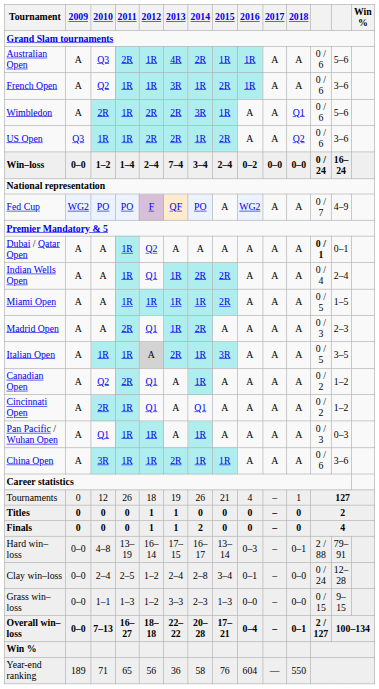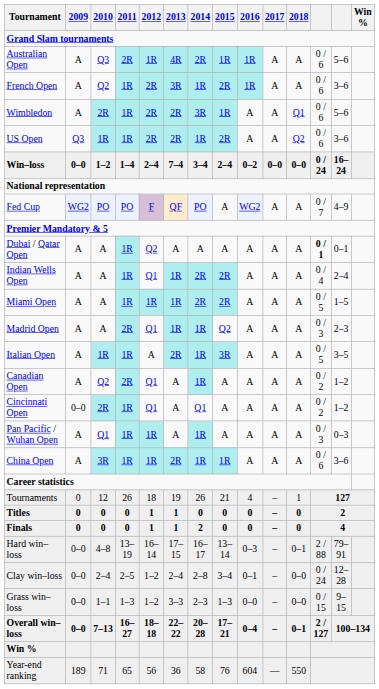 <table class="wikitable" style="text-align:center">
 <tr>
 <th>Tournament</th>
 <th><a href='#'>2009</a></th>
 <th><a href='#'>2010</a></th>
 <th><a href='#'>2011</a></th>
 <th><a href='#'>2012</a></th>
 <th><a href='#'>2013</a></th>
 <th><a href='#'>2014</a></th>
 <th><a href='#'>2015</a></th>
 <th><a href='#'>2016</a></th>
 <th><a href='#'>2017</a></th>
 <th><a href='#'>2018</a></th>
 <th></th>
 <th></th>
 <th>Win %</th>
 </tr>
 <tr>
 <td colspan="14" style="text-align:left;"><strong><a href='#'>Grand Slam tournaments</a></strong></td>
 </tr>
 <tr>
 <td align="left"><a href='#'>Australian Open</a></td>
 <td>A</td>
 <td><a href='#'>Q3</a></td>
 <td bgcolor="afeeee"><a href='#'>2R</a></td>
 <td bgcolor="afeeee"><a href='#'>1R</a></td>
 <td bgcolor="afeeee"><a href='#'>4R</a></td>
 <td bgcolor="afeeee"><a href='#'>2R</a></td>
 <td bgcolor="afeeee"><a href='#'>1R</a></td>
 <td bgcolor="afeeee"><a href='#'>1R</a></td>
 <td>A</td>
 <td>A</td>
 <td>0 / 6</td>
 <td>5–6</td>
 <td></td>
 </tr>
 <tr>
 <td align="left"><a href='#'>French Open</a></td>
 <td>A</td>
 <td><a href='#'>Q2</a></td>
 <td bgcolor="afeeee"><a href='#'>1R</a></td>
-<td bgcolor="afeeee"><a href='#'>1R</a></td>
+<td bgcolor="afeeee"><a href='#'>2R</a></td>
 <td bgcolor="afeeee"><a href='#'>3R</a></td>
 <td bgcolor="afeeee"><a href='#'>1R</a></td>
 <td bgcolor="afeeee"><a href='#'>2R</a></td>
 <td bgcolor="afeeee"><a href='#'>1R</a></td>
 <td>A</td>
 <td>A</td>
 <td>0 / 6</td>
 <td>3–6</td>
 <td></td>
 </tr>
 <tr>
 <td align="left"><a href='#'>Wimbledon</a></td>
 <td>A</td>
 <td bgcolor="afeeee"><a href='#'>2R</a></td>
 <td bgcolor="afeeee"><a href='#'>1R</a></td>
 <td bgcolor="afeeee"><a href='#'>2R</a></td>
 <td bgcolor="afeeee"><a href='#'>2R</a></td>
 <td bgcolor="afeeee"><a href='#'>3R</a></td>
 <td bgcolor="afeeee"><a href='#'>1R</a></td>
 <td>A</td>
 <td>A</td>
 <td><a href='#'>Q1</a></td>
 <td>0 / 6</td>
 <td>5–6</td>
 <td></td>
 </tr>
 <tr>
 <td align="left"><a href='#'>US Open</a></td>
 <td><a href='#'>Q3</a></td>
 <td bgcolor="afeeee"><a href='#'>1R</a></td>
 <td bgcolor="afeeee"><a href='#'>1R</a></td>
 <td bgcolor="afeeee"><a href='#'>2R</a></td>
 <td bgcolor="afeeee"><a href='#'>2R</a></td>
 <td bgcolor="afeeee"><a href='#'>1R</a></td>
 <td bgcolor="afeeee"><a href='#'>2R</a></td>
 <td>A</td>
 <td>A</td>
 <td><a href='#'>Q2</a></td>
 <td>0 / 6</td>
 <td>3–6</td>
 <td></td>
 </tr>
 <tr style="font-weight:bold; background:#efefef;">
 <td style="text-align:left">Win–loss</td>
 <td>0–0</td>
 <td>1–2</td>
 <td>1–4</td>
 <td>2–4</td>
 <td>7–4</td>
 <td>3–4</td>
 <td>2–4</td>
 <td>0–2</td>
 <td>0–0</td>
 <td>0–0</td>
 <td>0 / 24</td>
 <td>16–24</td>
 <td></td>
 </tr>
 <tr>
 <td colspan="14" style="text-align:left;"><strong>National representation</strong></td>
 </tr>
 <tr>
 <td style="text-align:left;"><a href='#'>Fed Cup</a></td>
 <td style="background:#ecf2ff;"><a href='#'>WG2</a></td>
 <td style="background:#ecf2ff;"><a href='#'>PO</a></td>
 <td style="background:#ecf2ff;"><a href='#'>PO</a></td>
 <td style="background:thistle;"><a href='#'>F</a></td>
 <td style="background:#ffebcd;"><a href='#'>QF</a></td>
 <td style="background:#ecf2ff;"><a href='#'>PO</a></td>
 <td>A</td>
 <td style="background:#ecf2ff;"><a href='#'>WG2</a></td>
 <td>A</td>
 <td>A</td>
 <td>0 / 7</td>
 <td>4–9</td>
 <td></td>
 </tr>
 <tr>
 <td colspan="14" style="text-align:left"><strong><a href='#'>Premier Mandatory & 5</a></strong></td>
 </tr>
 <tr>
 <td align="left"><a href='#'>Dubai</a> / <a href='#'>Qatar Open</a></td>
 <td>A</td>
 <td>A</td>
 <td style="background:#afeeee;"><a href='#'>1R</a></td>
 <td><a href='#'>Q2</a></td>
 <td>A</td>
 <td>A</td>
 <td>A</td>
 <td>A</td>
 <td>A</td>
 <td>A</td>
 <td><strong>0 / 1</strong></td>
 <td>0–1</td>
 <td></td>
 </tr>
 <tr>
 <td align="left"><a href='#'>Indian Wells Open</a></td>
 <td>A</td>
 <td>A</td>
 <td style="background:#afeeee;"><a href='#'>1R</a></td>
 <td><a href='#'>Q1</a></td>
 <td style="background:#afeeee;"><a href='#'>1R</a></td>
 <td style="background:#afeeee;"><a href='#'>2R</a></td>
 <td style="background:#afeeee;"><a href='#'>2R</a></td>
 <td>A</td>
 <td>A</td>
 <td>A</td>
 <td>0 / 4</td>
 <td>2–4</td>
 <td></td>
 </tr>
 <tr>
 <td align="left"><a href='#'>Miami Open</a></td>
 <td>A</td>
 <td>A</td>
 <td style="background:#afeeee;"><a href='#'>1R</a></td>
 <td style="background:#afeeee;"><a href='#'>1R</a></td>
 <td style="background:#afeeee;"><a href='#'>1R</a></td>
-<td style="background:#afeeee;"><a href='#'>1R</a></td>
+<td style="background:#afeeee;"><a href='#'>2R</a></td>
 <td style="background:#afeeee;"><a href='#'>2R</a></td>
 <td>A</td>
 <td>A</td>
 <td>A</td>
 <td>0 / 5</td>
 <td>1–5</td>
 <td></td>
 </tr>
 <tr>
 <td align="left"><a href='#'>Madrid Open</a></td>
 <td>A</td>
 <td>A</td>
 <td style="background:#afeeee;"><a href='#'>2R</a></td>
 <td><a href='#'>Q1</a></td>
 <td style="background:#afeeee;"><a href='#'>1R</a></td>
-<td style="background:#afeeee;"><a href='#'>2R</a></td>
-<td>A</td>
+<td style="background:#afeeee;"><a href='#'>1R</a></td>
+<td><a href='#'>Q2</a></td>
 <td>A</td>
 <td>A</td>
 <td>A</td>
 <td>0 / 3</td>
 <td>2–3</td>
 <td></td>
 </tr>
 <tr>
 <td align="left"><a href='#'>Italian Open</a></td>
 <td>A</td>
 <td style="background:#afeeee;"><a href='#'>1R</a></td>
 <td style="background:#afeeee;"><a href='#'>1R</a></td>
-<td style="background: lightgrey;">A</td>
+<td>A</td>
 <td style="background:#afeeee;"><a href='#'>2R</a></td>
 <td style="background:#afeeee;"><a href='#'>1R</a></td>
 <td style="background:#afeeee;"><a href='#'>3R</a></td>
 <td>A</td>
 <td>A</td>
 <td>A</td>
 <td>0 / 5</td>
 <td>3–5</td>
 <td></td>
 </tr>
 <tr>
 <td align="left"><a href='#'>Canadian Open</a></td>
 <td>A</td>
 <td><a href='#'>Q2</a></td>
 <td style="background:#afeeee;"><a href='#'>2R</a></td>
 <td><a href='#'>Q1</a></td>
 <td>A</td>
 <td style="background:#afeeee;"><a href='#'>1R</a></td>
 <td>A</td>
 <td>A</td>
 <td>A</td>
 <td>A</td>
 <td>0 / 2</td>
 <td>1–2</td>
 <td></td>
 </tr>
 <tr>
 <td align="left"><a href='#'>Cincinnati Open</a></td>
-<td>A</td>
+<td>0–0</td>
 <td style="background:#afeeee;"><a href='#'>2R</a></td>
 <td style="background:#afeeee;"><a href='#'>1R</a></td>
 <td><a href='#'>Q1</a></td>
 <td>A</td>
 <td><a href='#'>Q1</a></td>
 <td>A</td>
 <td>A</td>
 <td>A</td>
 <td>A</td>
 <td>0 / 2</td>
 <td>1–2</td>
 <td></td>
 </tr>
 <tr>
 <td align="left"><a href='#'>Pan Pacific</a> / <a href='#'>Wuhan Open</a></td>
 <td>A</td>
 <td><a href='#'>Q1</a></td>
 <td style="background:#afeeee;"><a href='#'>1R</a></td>
 <td style="background:#afeeee;"><a href='#'>1R</a></td>
 <td>A</td>
 <td style="background:#afeeee;"><a href='#'>1R</a></td>
 <td>A</td>
 <td>A</td>
 <td>A</td>
 <td>A</td>
 <td>0 / 3</td>
 <td>0–3</td>
 <td></td>
 </tr>
 <tr>
 <td align="left"><a href='#'>China Open</a></td>
 <td>A</td>
 <td style="background:#afeeee;"><a href='#'>3R</a></td>
 <td style="background:#afeeee;"><a href='#'>1R</a></td>
 <td style="background:#afeeee;"><a href='#'>1R</a></td>
 <td style="background:#afeeee;"><a href='#'>2R</a></td>
 <td style="background:#afeeee;"><a href='#'>1R</a></td>
 <td style="background:#afeeee;"><a href='#'>1R</a></td>
 <td>A</td>
 <td>A</td>
 <td>A</td>
 <td>0 / 6</td>
 <td>3–6</td>
 <td></td>
 </tr>
 <tr>
 <td colspan="13" style="text-align:left;"><strong>Career statistics</strong></td>
 </tr>
 <tr style="background:#efefef;">
 <td style="text-align:left">Tournaments</td>
 <td>0</td>
 <td>12</td>
 <td>26</td>
 <td>18</td>
 <td>19</td>
 <td>26</td>
 <td>21</td>
 <td>4</td>
 <td>–</td>
 <td>1</td>
 <td colspan="3"><strong>127</strong></td>
 </tr>
 <tr style="font-weight:bold; background:#efefef;">
 <td style="text-align:left">Titles</td>
 <td>0</td>
 <td>0</td>
 <td>0</td>
 <td>1</td>
 <td>1</td>
 <td>0</td>
 <td>0</td>
 <td>0</td>
 <td>–</td>
 <td>0</td>
 <td colspan="3">2</td>
 </tr>
 <tr style="font-weight:bold; background:#efefef;">
 <td style="text-align:left">Finals</td>
 <td>0</td>
 <td>0</td>
 <td>0</td>
 <td>1</td>
 <td>1</td>
 <td>2</td>
 <td>0</td>
 <td>0</td>
 <td>–</td>
 <td>0</td>
 <td colspan="3">4</td>
 </tr>
 <tr style="background:#efefef;">
 <td align="left">Hard win–loss</td>
 <td>0–0</td>
 <td>4–8</td>
 <td>13–19</td>
 <td>16–14</td>
 <td>17–15</td>
 <td>16–17</td>
 <td>13–14</td>
 <td>0–3</td>
 <td>–</td>
 <td>0–1</td>
 <td>2 / 88</td>
 <td>79–91</td>
 <td></td>
 </tr>
 <tr style="background:#efefef;">
 <td align="left">Clay win–loss</td>
 <td>0–0</td>
 <td>2–4</td>
 <td>2–5</td>
 <td>1–2</td>
 <td>2–4</td>
 <td>2–8</td>
 <td>3–4</td>
 <td>0–1</td>
 <td>–</td>
 <td>0–0</td>
 <td>0 / 24</td>
 <td>12–28</td>
 <td></td>
 </tr>
 <tr style="background:#efefef;">
 <td align="left">Grass win–loss</td>
 <td>0–0</td>
 <td>1–1</td>
 <td>1–3</td>
 <td>1–2</td>
 <td>3–3</td>
 <td>2–3</td>
 <td>1–3</td>
 <td>0–0</td>
 <td>–</td>
 <td>0–0</td>
 <td>0 / 15</td>
 <td>9–15</td>
 <td></td>
 </tr>
 <tr style="font-weight:bold; background:#efefef;">
 <td style="text-align:left">Overall win–loss</td>
 <td>0–0</td>
 <td>7–13</td>
 <td>16–27</td>
 <td>18–18</td>
 <td>22–22</td>
 <td>20–28</td>
 <td>17–21</td>
 <td>0–4</td>
 <td>–</td>
 <td>0–1</td>
 <td>2 / 127</td>
 <td colspan="2">100–134</td>
 </tr>
 <tr style="font-weight:bold; background:#efefef;">
 <td style="text-align:left">Win %</td>
 <td></td>
 <td></td>
 <td></td>
 <td></td>
 <td></td>
 <td></td>
 <td></td>
 <td></td>
 <td></td>
 <td></td>
 <td colspan="3"></td>
 </tr>
 <tr style="background:#efefef;">
 <td align="left">Year-end ranking</td>
 <td>189</td>
 <td>71</td>
 <td>65</td>
 <td>56</td>
 <td>36</td>
 <td>58</td>
 <td>76</td>
 <td>604</td>
 <td>—</td>
 <td>550</td>
 <td colspan="3"></td>
 </tr>
 </table>
